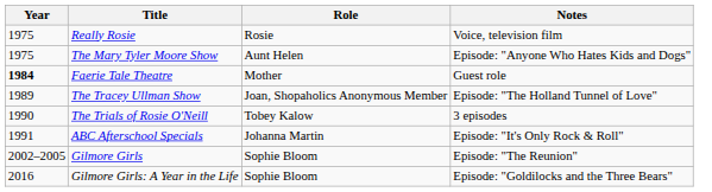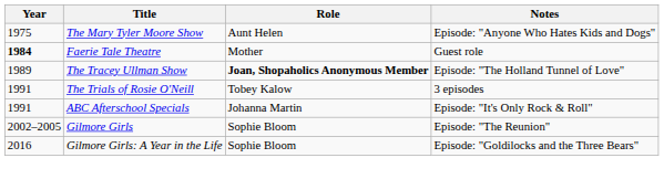 <table class="wikitable sortable">
 <tr>
 <th>Year</th>
 <th>Title</th>
 <th>Role</th>
 <th class="unsortable">Notes</th>
-</tr>
-<tr>
-<td>1975</td>
-<td><em><a href='#'>Really Rosie</a></em></td>
-<td>Rosie</td>
-<td>Voice, television film</td>
 </tr>
 <tr>
 <td>1975</td>
 <td><em><a href='#'>The Mary Tyler Moore Show</a></em></td>
 <td>Aunt Helen</td>
 <td>Episode: "Anyone Who Hates Kids and Dogs"</td>
 </tr>
 <tr>
 <td><strong>1984</strong></td>
 <td><em><a href='#'>Faerie Tale Theatre</a></em></td>
 <td>Mother</td>
 <td>Guest role</td>
 </tr>
 <tr>
 <td>1989</td>
 <td><em><a href='#'>The Tracey Ullman Show</a></em></td>
-<td>Joan, Shopaholics Anonymous Member</td>
+<td><strong>Joan, Shopaholics Anonymous Member</strong></td>
 <td>Episode: "The Holland Tunnel of Love"</td>
 </tr>
 <tr>
-<td>1990</td>
+<td>1991</td>
 <td><em><a href='#'>The Trials of Rosie O'Neill</a></em></td>
 <td>Tobey Kalow</td>
 <td>3 episodes</td>
 </tr>
 <tr>
 <td>1991</td>
 <td><em><a href='#'>ABC Afterschool Specials</a></em></td>
 <td>Johanna Martin</td>
 <td>Episode: "It's Only Rock & Roll"</td>
 </tr>
 <tr>
 <td>2002–2005</td>
 <td><em><a href='#'>Gilmore Girls</a></em></td>
 <td>Sophie Bloom</td>
 <td>Episode: "The Reunion"</td>
 </tr>
 <tr>
 <td>2016</td>
 <td><em>Gilmore Girls: A Year in the Life</em></td>
 <td>Sophie Bloom</td>
 <td>Episode: "Goldilocks and the Three Bears"</td>
 </tr>
 </table>
